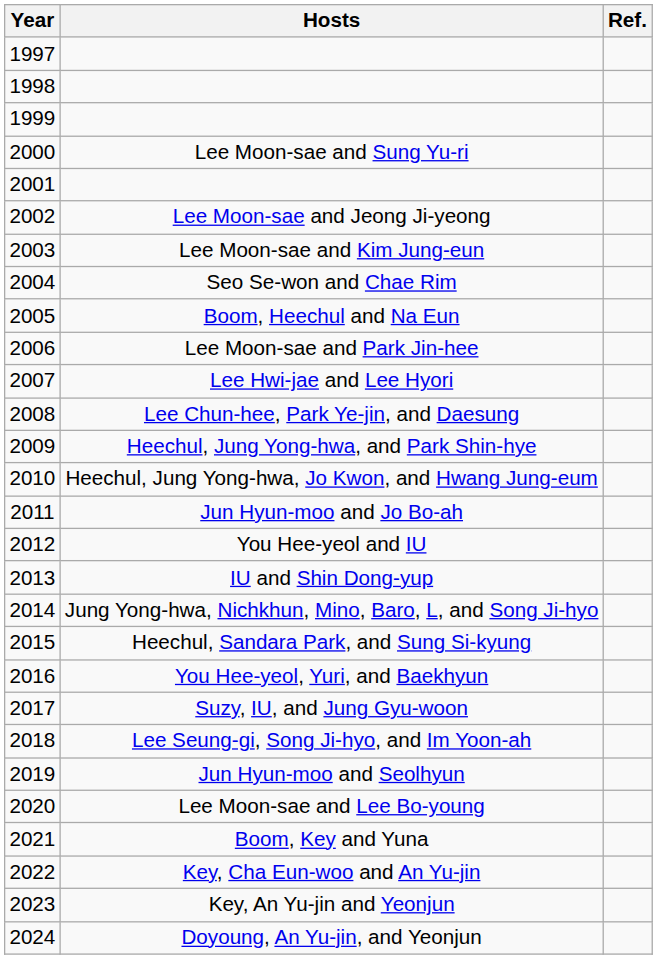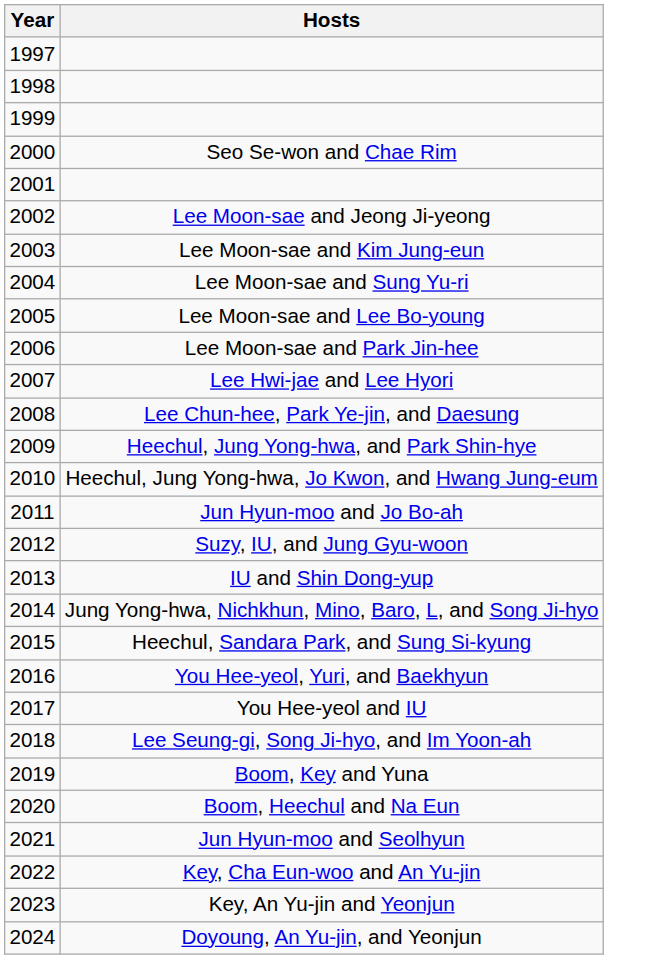 <table class="wikitable" style="text-align:center">
 <tr>
 <th>Year</th>
 <th>Hosts</th>
-<th>Ref.</th>
 </tr>
 <tr>
 <td>1997</td>
-<td></td>
 <td></td>
 </tr>
 <tr>
 <td>1998</td>
 <td></td>
-<td></td>
 </tr>
 <tr>
 <td>1999</td>
 <td></td>
-<td></td>
 </tr>
 <tr>
 <td>2000</td>
-<td>Lee Moon-sae and <a href='#'>Sung Yu-ri</a></td>
-<td></td>
+<td>Seo Se-won and <a href='#'>Chae Rim</a></td>
 </tr>
 <tr>
 <td>2001</td>
-<td></td>
 <td></td>
 </tr>
 <tr>
 <td>2002</td>
 <td><a href='#'>Lee Moon-sae</a> and Jeong Ji-yeong</td>
-<td></td>
 </tr>
 <tr>
 <td>2003</td>
 <td>Lee Moon-sae and <a href='#'>Kim Jung-eun</a></td>
-<td></td>
 </tr>
 <tr>
 <td>2004</td>
-<td>Seo Se-won and <a href='#'>Chae Rim</a></td>
-<td></td>
+<td>Lee Moon-sae and <a href='#'>Sung Yu-ri</a></td>
 </tr>
 <tr>
 <td>2005</td>
-<td><a href='#'>Boom</a>, <a href='#'>Heechul</a> and <a href='#'>Na Eun</a></td>
-<td></td>
+<td>Lee Moon-sae and <a href='#'>Lee Bo-young</a></td>
 </tr>
 <tr>
 <td>2006</td>
 <td>Lee Moon-sae and <a href='#'>Park Jin-hee</a></td>
-<td></td>
 </tr>
 <tr>
 <td>2007</td>
 <td><a href='#'>Lee Hwi-jae</a> and <a href='#'>Lee Hyori</a></td>
-<td></td>
 </tr>
 <tr>
 <td>2008</td>
 <td><a href='#'>Lee Chun-hee</a>, <a href='#'>Park Ye-jin</a>, and <a href='#'>Daesung</a></td>
-<td></td>
 </tr>
 <tr>
 <td>2009</td>
 <td><a href='#'>Heechul</a>, <a href='#'>Jung Yong-hwa</a>, and <a href='#'>Park Shin-hye</a></td>
-<td></td>
 </tr>
 <tr>
 <td>2010</td>
 <td>Heechul, Jung Yong-hwa, <a href='#'>Jo Kwon</a>, and <a href='#'>Hwang Jung-eum</a></td>
-<td></td>
 </tr>
 <tr>
 <td>2011</td>
 <td><a href='#'>Jun Hyun-moo</a> and <a href='#'>Jo Bo-ah</a></td>
-<td></td>
 </tr>
 <tr>
 <td>2012</td>
-<td>You Hee-yeol and <a href='#'>IU</a></td>
-<td></td>
+<td><a href='#'>Suzy</a>, <a href='#'>IU</a>, and <a href='#'>Jung Gyu-woon</a></td>
 </tr>
 <tr>
 <td>2013</td>
 <td><a href='#'>IU</a> and <a href='#'>Shin Dong-yup</a></td>
-<td></td>
 </tr>
 <tr>
 <td>2014</td>
 <td>Jung Yong-hwa, <a href='#'>Nichkhun</a>, <a href='#'>Mino</a>, <a href='#'>Baro</a>, <a href='#'>L</a>, and <a href='#'>Song Ji-hyo</a></td>
-<td></td>
 </tr>
 <tr>
 <td>2015</td>
 <td>Heechul, <a href='#'>Sandara Park</a>, and <a href='#'>Sung Si-kyung</a></td>
-<td></td>
 </tr>
 <tr>
 <td>2016</td>
 <td><a href='#'>You Hee-yeol</a>, <a href='#'>Yuri</a>, and <a href='#'>Baekhyun</a></td>
-<td></td>
 </tr>
 <tr>
 <td>2017</td>
-<td><a href='#'>Suzy</a>, <a href='#'>IU</a>, and <a href='#'>Jung Gyu-woon</a></td>
-<td></td>
+<td>You Hee-yeol and <a href='#'>IU</a></td>
 </tr>
 <tr>
 <td>2018</td>
 <td><a href='#'>Lee Seung-gi</a>, <a href='#'>Song Ji-hyo</a>, and <a href='#'>Im Yoon-ah</a></td>
-<td></td>
 </tr>
 <tr>
 <td>2019</td>
-<td><a href='#'>Jun Hyun-moo</a> and <a href='#'>Seolhyun</a></td>
-<td></td>
+<td><a href='#'>Boom</a>, <a href='#'>Key</a> and Yuna</td>
 </tr>
 <tr>
 <td>2020</td>
-<td>Lee Moon-sae and <a href='#'>Lee Bo-young</a></td>
-<td></td>
+<td><a href='#'>Boom</a>, <a href='#'>Heechul</a> and <a href='#'>Na Eun</a></td>
 </tr>
 <tr>
 <td>2021</td>
-<td><a href='#'>Boom</a>, <a href='#'>Key</a> and Yuna</td>
-<td></td>
+<td><a href='#'>Jun Hyun-moo</a> and <a href='#'>Seolhyun</a></td>
 </tr>
 <tr>
 <td>2022</td>
 <td><a href='#'>Key</a>, <a href='#'>Cha Eun-woo</a> and <a href='#'>An Yu-jin</a></td>
-<td></td>
 </tr>
 <tr>
 <td>2023</td>
 <td>Key, An Yu-jin and <a href='#'>Yeonjun</a></td>
-<td></td>
 </tr>
 <tr>
 <td>2024</td>
 <td><a href='#'>Doyoung</a>, <a href='#'>An Yu-jin</a>, and Yeonjun</td>
-<td></td>
 </tr>
 </table>
